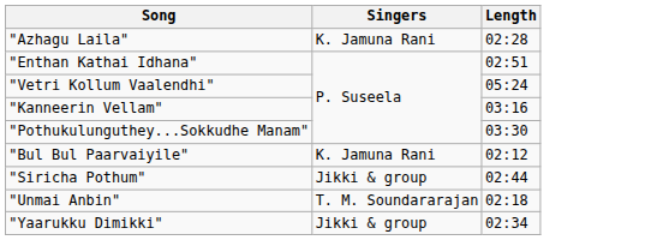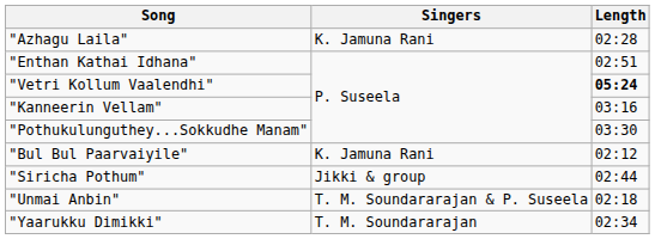 <table class="wikitable" style="font-size:95%;">
 <tr>
 <th>Song</th>
 <th>Singers</th>
 <th>Length</th>
 </tr>
 <tr>
 <td>"Azhagu Laila"</td>
 <td>K. Jamuna Rani</td>
 <td>02:28</td>
 </tr>
 <tr>
 <td>"Enthan Kathai Idhana"</td>
 <td rowspan=4>P. Suseela</td>
 <td>02:51</td>
 </tr>
 <tr>
 <td>"Vetri Kollum Vaalendhi"</td>
-<td>05:24</td>
+<td><strong>05:24</strong></td>
 </tr>
 <tr>
 <td>"Kanneerin Vellam"</td>
 <td>03:16</td>
 </tr>
 <tr>
 <td>"Pothukulunguthey...Sokkudhe Manam"</td>
 <td>03:30</td>
 </tr>
 <tr>
 <td>"Bul Bul Paarvaiyile"</td>
 <td>K. Jamuna Rani</td>
 <td>02:12</td>
 </tr>
 <tr>
 <td>"Siricha Pothum"</td>
 <td>Jikki & group</td>
 <td>02:44</td>
 </tr>
 <tr>
 <td>"Unmai Anbin"</td>
-<td>T. M. Soundararajan</td>
+<td>T. M. Soundararajan & P. Suseela</td>
 <td>02:18</td>
 </tr>
 <tr>
 <td>"Yaarukku Dimikki"</td>
-<td>Jikki & group</td>
+<td>T. M. Soundararajan</td>
 <td>02:34</td>
 </tr>
 </table>
